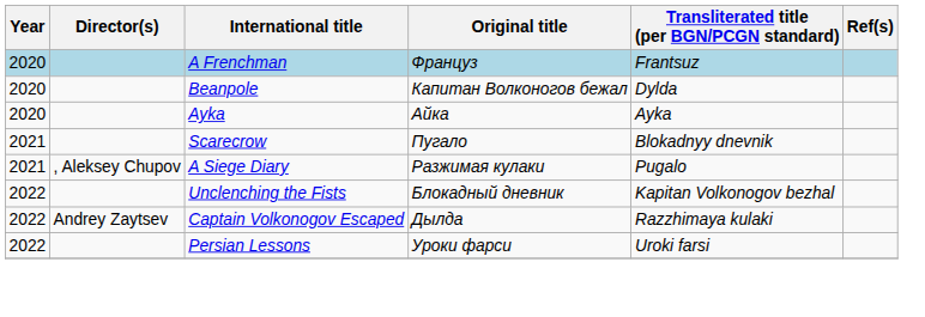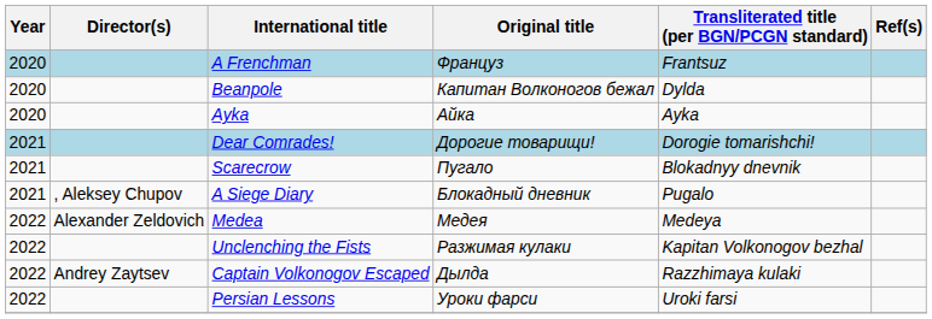 <table class="wikitable sortable">
 <tr>
 <th scope="col">Year</th>
 <th scope="col">Director(s)</th>
 <th scope="col">International title</th>
 <th scope="col">Original title</th>
 <th scope="col"><a href='#'>Transliterated</a> title<br>(per <a href='#'>BGN/PCGN</a> standard)</th>
 <th scope="col" class="unsortable">Ref(s)</th>
 </tr>
 <tr>
 <td style="background-color:lightblue">2020</td>
 <td style="background-color:lightblue"></td>
 <td style="background-color:lightblue"><em><a href='#'>A Frenchman</a></em></td>
 <td style="background-color:lightblue"><em>Француз</em></td>
 <td style="background-color:lightblue"><em>Frantsuz</em></td>
 <td style="background-color:lightblue"></td>
 </tr>
 <tr>
 <td>2020</td>
 <td></td>
 <td><em><a href='#'>Beanpole</a></em></td>
 <td><em>Капитан Волконогов бежал</em></td>
 <td><em>Dylda</em></td>
 <td></td>
 </tr>
 <tr>
 <td>2020</td>
 <td></td>
 <td><em><a href='#'>Ayka</a></em></td>
 <td><em>Айка</em></td>
 <td><em>Ayka</em></td>
 <td></td>
 </tr>
 <tr>
+<td style="background-color:lightblue">2021</td>
+<td style="background-color:lightblue"></td>
+<td style="background-color:lightblue"><em><a href='#'>Dear Comrades!</a></em></td>
+<td style="background-color:lightblue"><em>Дорогие товарищи!</em></td>
+<td style="background-color:lightblue"><em>Dorogie tomarishchi!</em></td>
+<td style="background-color:lightblue"></td>
+</tr>
+<tr>
 <td>2021</td>
 <td></td>
 <td><em><a href='#'>Scarecrow</a></em></td>
 <td><em>Пугало</em></td>
 <td><em>Blokadnyy dnevnik</em></td>
 <td></td>
 </tr>
 <tr>
 <td>2021</td>
 <td>, Aleksey Chupov</td>
 <td><em><a href='#'>A Siege Diary</a></em></td>
-<td><em>Разжимая кулаки</em></td>
+<td><em>Блокадный дневник</em></td>
 <td><em>Pugalo</em></td>
+<td></td>
+</tr>
+<tr>
+<td>2022</td>
+<td>Alexander Zeldovich</td>
+<td><em><a href='#'>Medea</a></em></td>
+<td><em>Медея</em></td>
+<td><em>Medeya</em></td>
 <td></td>
 </tr>
 <tr>
 <td>2022</td>
 <td></td>
 <td><em><a href='#'>Unclenching the Fists</a></em></td>
-<td><em>Блокадный дневник</em></td>
+<td><em>Разжимая кулаки</em></td>
 <td><em>Kapitan Volkonogov bezhal</em></td>
 <td></td>
 </tr>
 <tr>
 <td>2022</td>
 <td>Andrey Zaytsev</td>
 <td><em><a href='#'>Captain Volkonogov Escaped</a></em></td>
 <td><em>Дылда</em></td>
 <td><em>Razzhimaya kulaki</em></td>
 <td></td>
 </tr>
 <tr>
 <td>2022</td>
 <td></td>
 <td><em><a href='#'>Persian Lessons</a></em></td>
 <td><em>Уроки фарси</em></td>
 <td><em>Uroki farsi</em></td>
 <td></td>
 </tr>
 <tr>
 </tr>
 </table>
